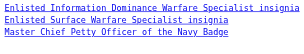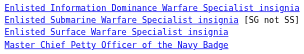 <table>
 <tr>
 <td></td>
 <td><a href='#'>Enlisted Information Dominance Warfare Specialist insignia</a></td>
+</tr>
+<tr>
+<td></td>
+<td><a href='#'>Enlisted Submarine Warfare Specialist insignia</a> [SG not SS]</td>
 </tr>
 <tr>
 <td></td>
 <td><a href='#'>Enlisted Surface Warfare Specialist insignia</a></td>
 </tr>
 <tr>
 <td></td>
 <td><a href='#'>Master Chief Petty Officer of the Navy Badge</a></td>
 </tr>
 </table>
